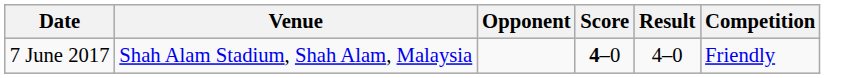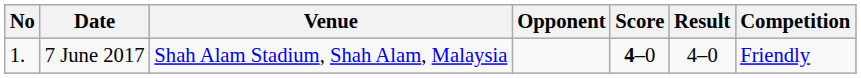 <table class="wikitable" style="font-size:85%;">
 <tr>
+<th>No</th>
 <th>Date</th>
 <th>Venue</th>
 <th>Opponent</th>
 <th>Score</th>
 <th>Result</th>
 <th>Competition</th>
 </tr>
 <tr>
+<td>1.</td>
 <td>7 June 2017</td>
 <td><a href='#'>Shah Alam Stadium</a>, <a href='#'>Shah Alam</a>, <a href='#'>Malaysia</a></td>
 <td></td>
 <td align=center><strong>4</strong>–0</td>
 <td align=center>4–0</td>
 <td><a href='#'>Friendly</a></td>
 </tr>
 </table>
